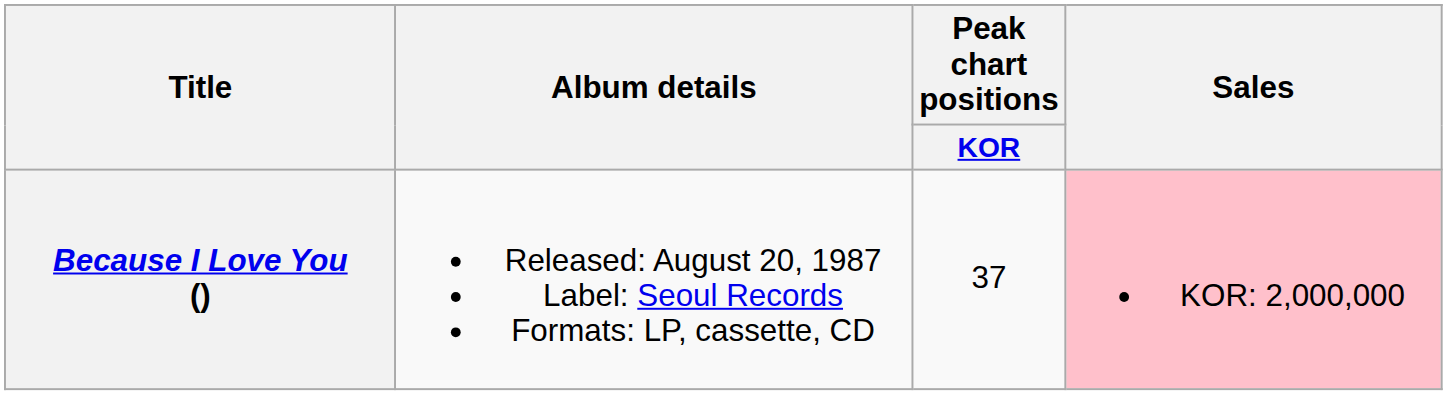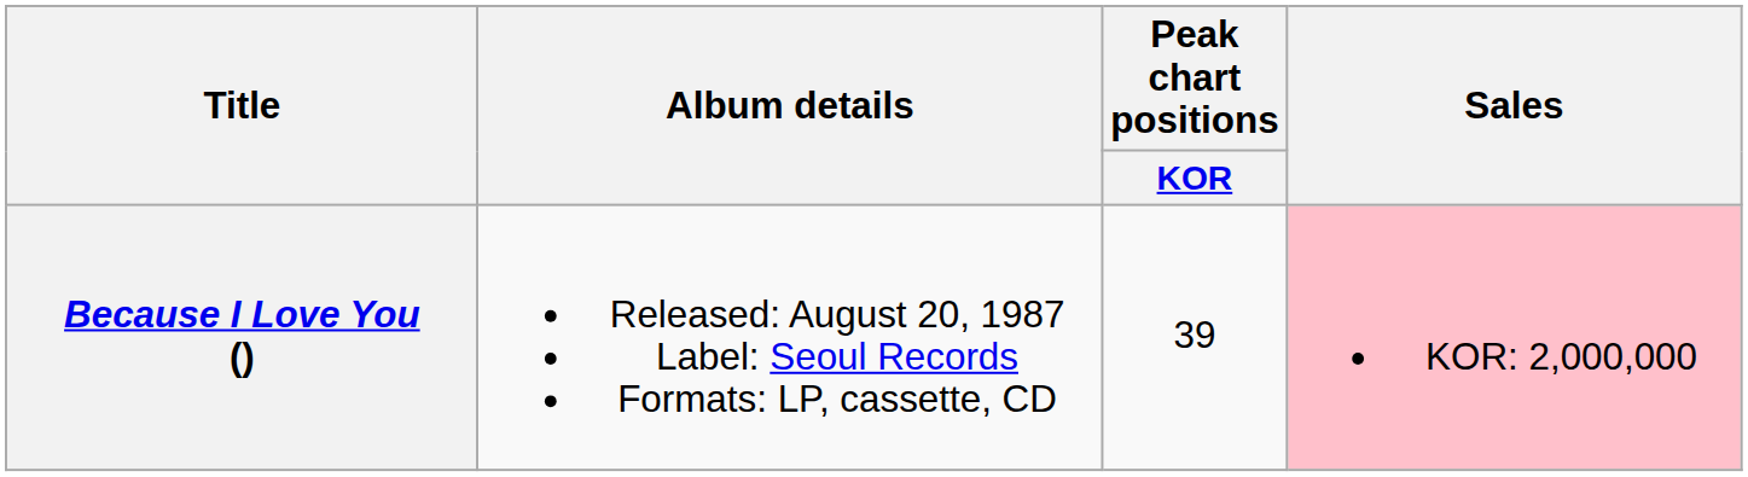 <table class="wikitable plainrowheaders" style="text-align:center;">
 <tr>
 <th scope="col" rowspan="2" style="width:12em;">Title</th>
 <th scope="col" rowspan="2" style="width:16em;">Album details</th>
 <th scope="col" colspan="1">Peak<br>chart<br>positions</th>
 <th scope="col" rowspan="2" style="width:11.5em;">Sales</th>
 </tr>
 <tr>
 <th scope="col" style="width:3em;font-size:90%;"><a href='#'>KOR</a><br></th>
 </tr>
 <tr>
 <th scope="row"><em><a href='#'>Because I Love You</a></em> <br> ()</th>
 <td><br><ul><li>Released: August 20, 1987</li><li>Label: <a href='#'>Seoul Records</a></li><li>Formats: LP, cassette, CD</li></ul></td>
-<td>37</td>
+<td>39</td>
 <td style="background: pink;"><br><ul><li>KOR: 2,000,000</li></ul></td>
 </tr>
 </table>
